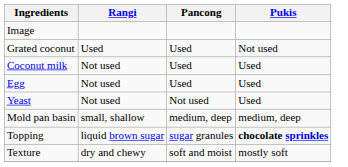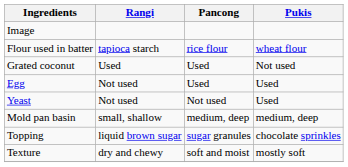 <table class="wikitable">
 <tr>
 <th>Ingredients</th>
 <th><a href='#'>Rangi</a></th>
 <th>Pancong</th>
 <th><a href='#'>Pukis</a></th>
 </tr>
 <tr>
 <td>Image</td>
 <td></td>
 <td></td>
 <td></td>
 </tr>
 <tr>
+<td>Flour used in batter</td>
+<td><a href='#'>tapioca</a> starch</td>
+<td><a href='#'>rice flour</a></td>
+<td><a href='#'>wheat flour</a></td>
+</tr>
+<tr>
 <td>Grated coconut</td>
 <td>Used</td>
 <td>Used</td>
 <td>Not used</td>
-</tr>
-<tr>
-<td><a href='#'>Coconut milk</a></td>
-<td>Not used</td>
-<td>Used</td>
-<td>Used</td>
 </tr>
 <tr>
 <td><a href='#'>Egg</a></td>
 <td>Not used</td>
 <td>Used</td>
 <td>Used</td>
 </tr>
 <tr>
 <td><a href='#'>Yeast</a></td>
 <td>Not used</td>
 <td>Not used</td>
 <td>Used</td>
 </tr>
 <tr>
 <td>Mold pan basin</td>
 <td>small, shallow</td>
 <td>medium, deep</td>
 <td>medium, deep</td>
 </tr>
 <tr>
 <td>Topping</td>
 <td>liquid <a href='#'>brown sugar</a></td>
 <td><a href='#'>sugar</a> granules</td>
-<td><strong>chocolate <a href='#'>sprinkles</a></strong></td>
+<td>chocolate <a href='#'>sprinkles</a></td>
 </tr>
 <tr>
 <td>Texture</td>
 <td>dry and chewy</td>
 <td>soft and moist</td>
 <td>mostly soft</td>
 </tr>
 <tr>
 </tr>
 </table>
